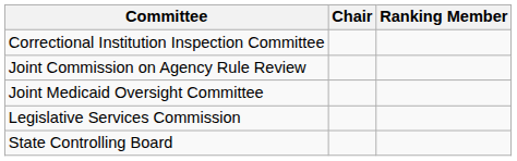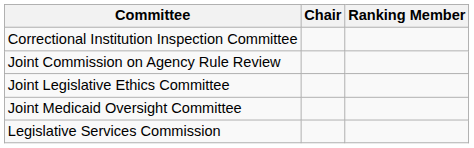 <table class="wikitable">
 <tr>
 <th>Committee</th>
 <th>Chair</th>
 <th>Ranking Member</th>
 </tr>
 <tr>
 <td>Correctional Institution Inspection Committee</td>
 <td></td>
 <td></td>
 </tr>
 <tr>
 <td>Joint Commission on Agency Rule Review</td>
 <td></td>
 <td></td>
 </tr>
 <tr>
+<td>Joint Legislative Ethics Committee</td>
+<td></td>
+<td></td>
+</tr>
+<tr>
 <td>Joint Medicaid Oversight Committee</td>
 <td></td>
 <td></td>
 </tr>
 <tr>
 <td>Legislative Services Commission</td>
 <td></td>
 <td></td>
 </tr>
-<tr>
-<td>State Controlling Board</td>
-<td></td>
-<td></td>
-</tr>
 </table>
